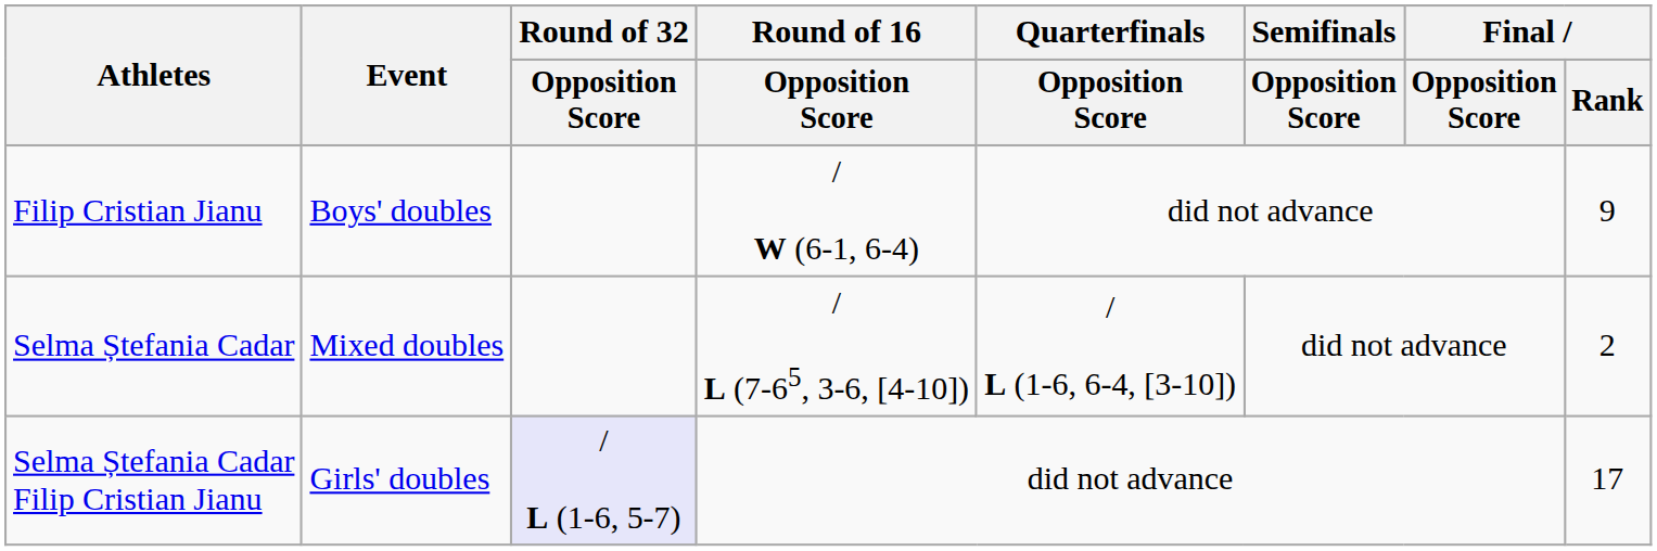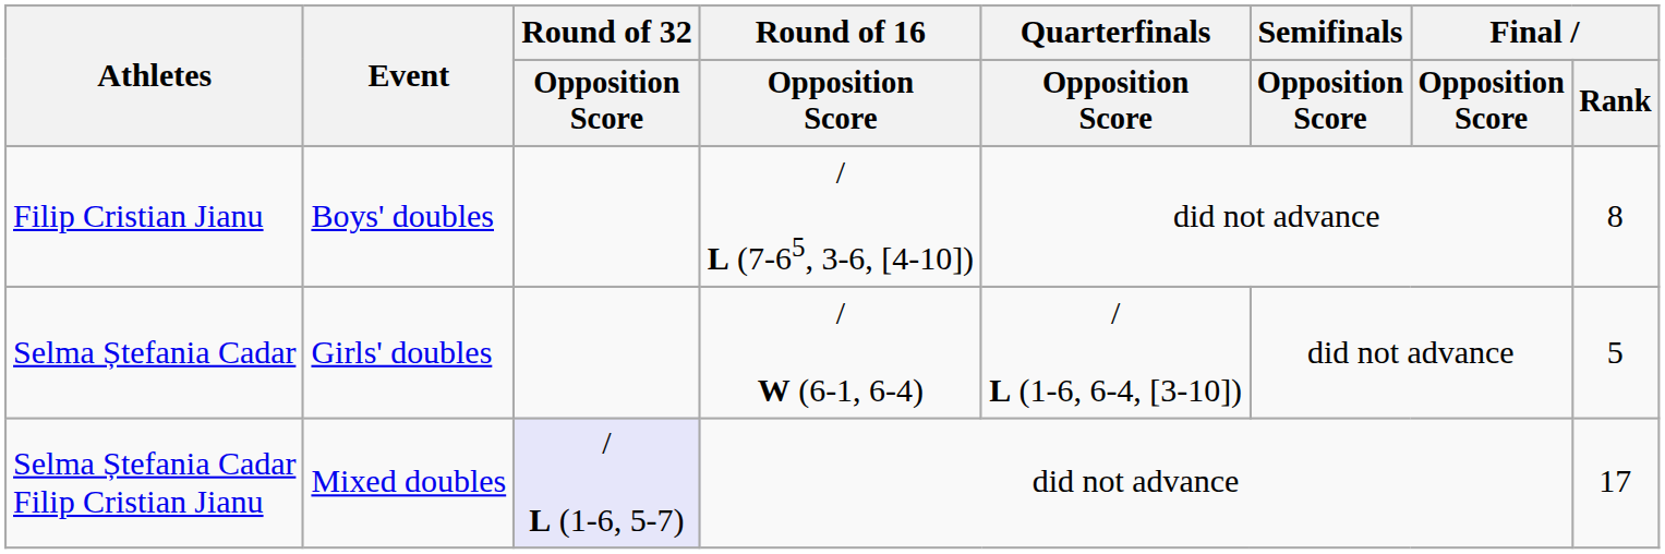 <table class=wikitable style="font-size:90%">
 <tr>
 <th rowspan=2>Athletes</th>
 <th rowspan=2>Event</th>
 <th>Round of 32</th>
 <th>Round of 16</th>
 <th>Quarterfinals</th>
 <th>Semifinals</th>
 <th colspan=2>Final / </th>
 </tr>
 <tr style="font-size:95%">
 <th>Opposition<br>Score</th>
 <th>Opposition<br>Score</th>
 <th>Opposition<br>Score</th>
 <th>Opposition<br>Score</th>
 <th>Opposition<br>Score</th>
 <th>Rank</th>
 </tr>
 <tr align=center>
 <td align=left><a href='#'>Filip Cristian Jianu</a><br></td>
 <td align=left><a href='#'>Boys' doubles</a></td>
 <td></td>
-<td> /<br><br><strong>W</strong> (6-1, 6-4)</td>
+<td> /<br><br><strong>L</strong> (7-6<sup>5</sup>, 3-6, [4-10])</td>
 <td colspan=3>did not advance</td>
-<td>9</td>
+<td>8</td>
 </tr>
 <tr align=center>
 <td align=left><a href='#'>Selma Ștefania Cadar</a><br></td>
-<td align=left><a href='#'>Mixed doubles</a></td>
+<td align=left><a href='#'>Girls' doubles</a></td>
 <td></td>
-<td> /<br><br><strong>L</strong> (7-6<sup>5</sup>, 3-6, [4-10])</td>
+<td> /<br><br><strong>W</strong> (6-1, 6-4)</td>
 <td> /<br><br><strong>L</strong> (1-6, 6-4, [3-10])</td>
 <td colspan=2>did not advance</td>
-<td>2</td>
+<td>5</td>
 </tr>
 <tr align=center>
 <td align=left><a href='#'>Selma Ștefania Cadar</a><br><a href='#'>Filip Cristian Jianu</a></td>
-<td align=left><a href='#'>Girls' doubles</a></td>
+<td align=left><a href='#'>Mixed doubles</a></td>
 <td style="background: lavender;"> /<br><br><strong>L</strong> (1-6, 5-7)</td>
 <td colspan=4>did not advance</td>
 <td>17</td>
 </tr>
 </table>
